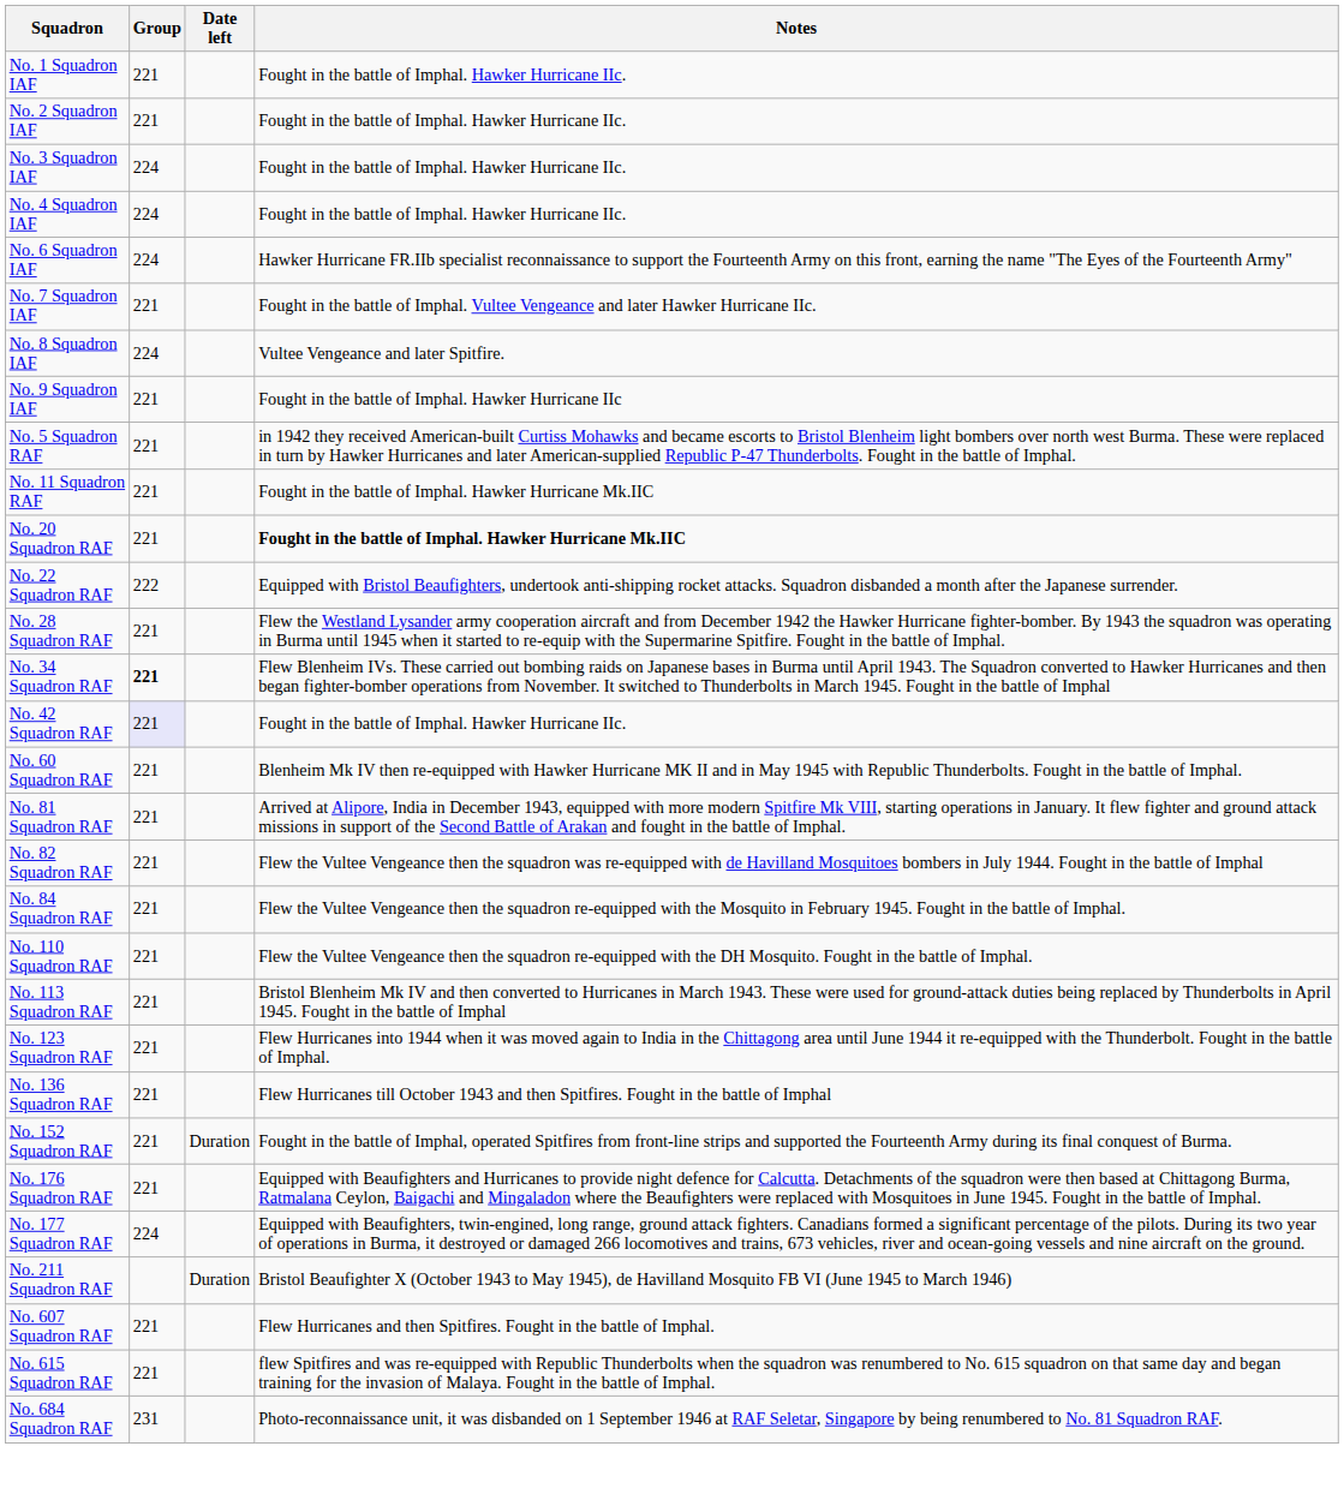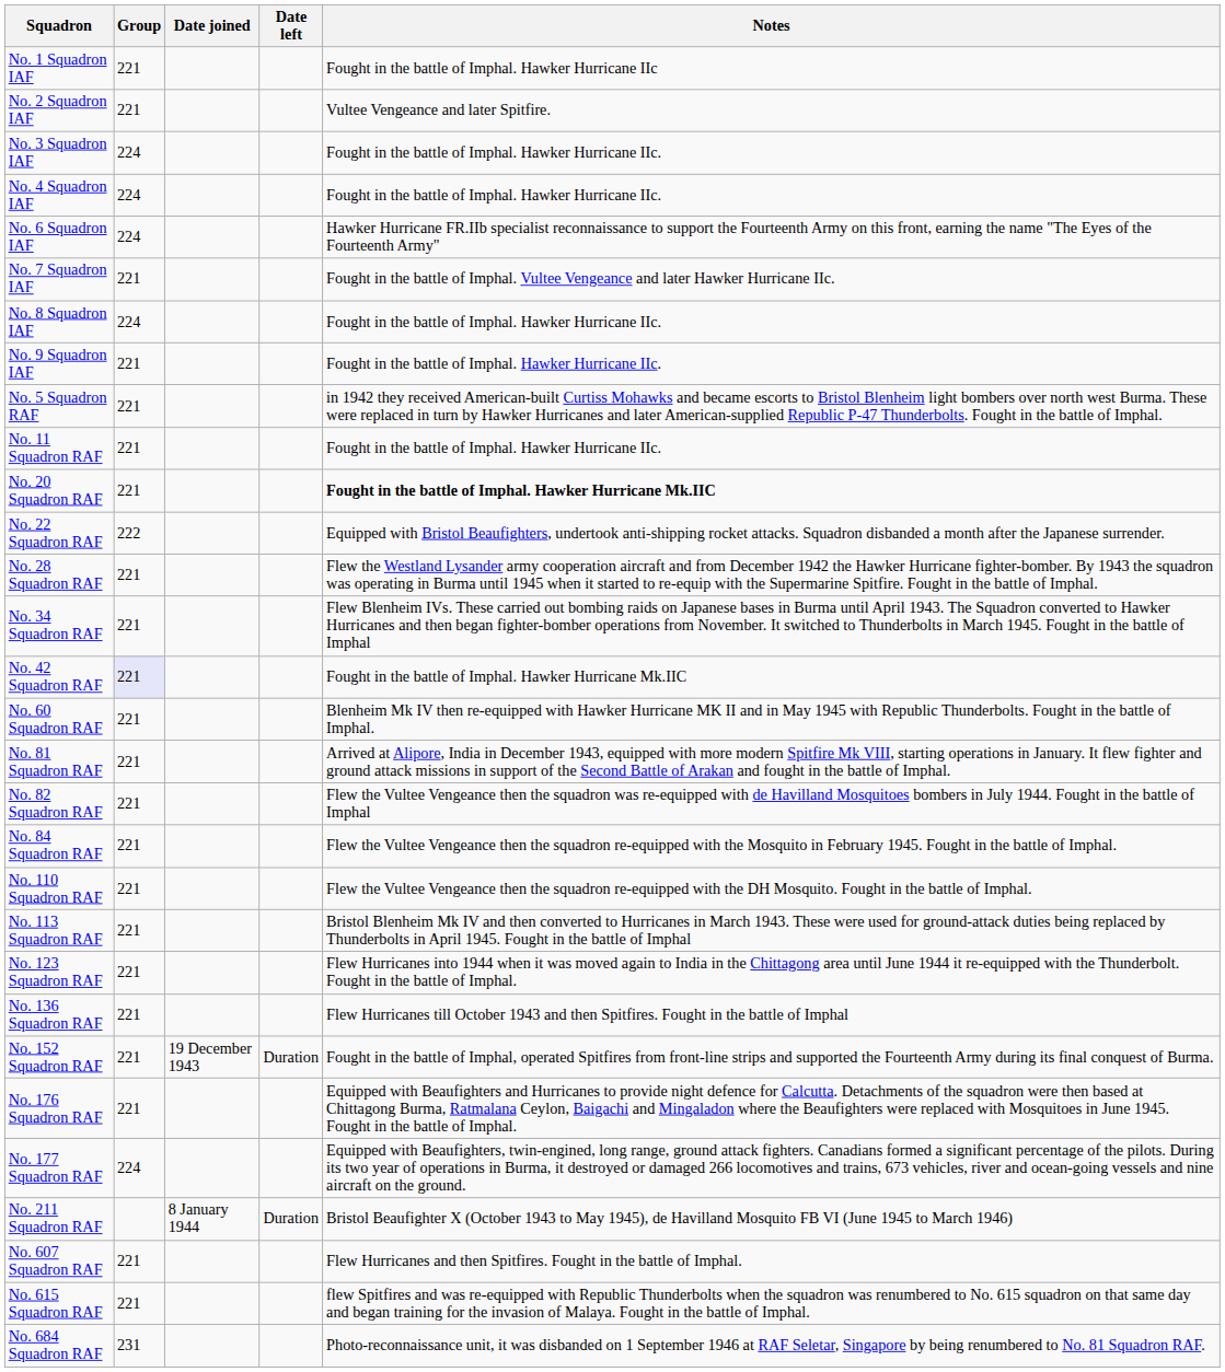 <table class="wikitable">
 <tr>
 <th>Squadron</th>
 <th>Group</th>
+<th>Date joined</th>
 <th>Date left</th>
 <th>Notes</th>
 </tr>
 <tr>
 <td><a href='#'>No. 1 Squadron IAF</a></td>
 <td>221</td>
 <td></td>
-<td>Fought in the battle of Imphal. <a href='#'>Hawker Hurricane IIc</a>.</td>
+<td></td>
+<td>Fought in the battle of Imphal. Hawker Hurricane IIc</td>
 </tr>
 <tr>
 <td><a href='#'>No. 2 Squadron IAF</a></td>
 <td>221</td>
 <td></td>
-<td>Fought in the battle of Imphal. Hawker Hurricane IIc.</td>
+<td></td>
+<td>Vultee Vengeance and later Spitfire.</td>
 </tr>
 <tr>
 <td><a href='#'>No. 3 Squadron IAF</a></td>
 <td>224</td>
+<td></td>
 <td></td>
 <td>Fought in the battle of Imphal. Hawker Hurricane IIc.</td>
 </tr>
 <tr>
 <td><a href='#'>No. 4 Squadron IAF</a></td>
 <td>224</td>
 <td></td>
+<td></td>
 <td>Fought in the battle of Imphal. Hawker Hurricane IIc.</td>
 </tr>
 <tr>
 <td><a href='#'>No. 6 Squadron IAF</a></td>
 <td>224</td>
+<td></td>
 <td></td>
 <td>Hawker Hurricane FR.IIb specialist reconnaissance to support the Fourteenth Army on this front, earning the name "The Eyes of the Fourteenth Army"</td>
 </tr>
 <tr>
 <td><a href='#'>No. 7 Squadron IAF</a></td>
 <td>221</td>
 <td></td>
+<td></td>
 <td>Fought in the battle of Imphal. <a href='#'>Vultee Vengeance</a> and later Hawker Hurricane IIc.</td>
 </tr>
 <tr>
 <td><a href='#'>No. 8 Squadron IAF</a></td>
 <td>224</td>
 <td></td>
-<td>Vultee Vengeance and later Spitfire.</td>
+<td></td>
+<td>Fought in the battle of Imphal. Hawker Hurricane IIc.</td>
 </tr>
 <tr>
 <td><a href='#'>No. 9 Squadron IAF</a></td>
 <td>221</td>
 <td></td>
-<td>Fought in the battle of Imphal. Hawker Hurricane IIc</td>
+<td></td>
+<td>Fought in the battle of Imphal. <a href='#'>Hawker Hurricane IIc</a>.</td>
 </tr>
 <tr>
 <td><a href='#'>No. 5 Squadron RAF</a></td>
 <td>221</td>
+<td></td>
 <td></td>
 <td>in 1942 they received American-built <a href='#'>Curtiss Mohawks</a> and became escorts to <a href='#'>Bristol Blenheim</a> light bombers over north west Burma. These were replaced in turn by Hawker Hurricanes and later American-supplied <a href='#'>Republic P-47 Thunderbolts</a>. Fought in the battle of Imphal.</td>
 </tr>
 <tr>
 <td><a href='#'>No. 11 Squadron RAF</a></td>
 <td>221</td>
 <td></td>
-<td>Fought in the battle of Imphal. Hawker Hurricane Mk.IIC</td>
+<td></td>
+<td>Fought in the battle of Imphal. Hawker Hurricane IIc.</td>
 </tr>
 <tr>
 <td><a href='#'>No. 20 Squadron RAF</a></td>
 <td>221</td>
+<td></td>
 <td></td>
 <td><strong>Fought in the battle of Imphal. Hawker Hurricane Mk.IIC</strong></td>
 </tr>
 <tr>
 <td><a href='#'>No. 22 Squadron RAF</a></td>
 <td>222</td>
 <td></td>
+<td></td>
 <td>Equipped with <a href='#'>Bristol Beaufighters</a>, undertook anti-shipping rocket attacks. Squadron disbanded a month after the Japanese surrender.</td>
 </tr>
 <tr>
 <td><a href='#'>No. 28 Squadron RAF</a></td>
 <td>221</td>
 <td></td>
+<td></td>
 <td>Flew the <a href='#'>Westland Lysander</a> army cooperation aircraft and from December 1942 the Hawker Hurricane fighter-bomber. By 1943 the squadron was operating in Burma until 1945 when it started to re-equip with the Supermarine Spitfire.  Fought in the battle of Imphal.</td>
 </tr>
 <tr>
 <td><a href='#'>No. 34 Squadron RAF</a></td>
-<td><strong>221</strong></td>
+<td>221</td>
+<td></td>
 <td></td>
 <td>Flew Blenheim IVs. These carried out bombing raids on Japanese bases in Burma until April 1943. The Squadron converted to Hawker Hurricanes and then began fighter-bomber operations from November. It switched to Thunderbolts in March 1945. Fought in the battle of Imphal</td>
 </tr>
 <tr>
 <td><a href='#'>No. 42 Squadron RAF</a></td>
 <td style="background: lavender;">221</td>
 <td></td>
-<td>Fought in the battle of Imphal. Hawker Hurricane IIc.</td>
+<td></td>
+<td>Fought in the battle of Imphal. Hawker Hurricane Mk.IIC</td>
 </tr>
 <tr>
 <td><a href='#'>No. 60 Squadron RAF</a></td>
 <td>221</td>
+<td></td>
 <td></td>
 <td>Blenheim Mk IV then re-equipped with Hawker Hurricane MK II and in May 1945 with Republic Thunderbolts. Fought in the battle of Imphal.</td>
 </tr>
 <tr>
 <td><a href='#'>No. 81 Squadron RAF</a></td>
 <td>221</td>
 <td></td>
+<td></td>
 <td>Arrived at <a href='#'>Alipore</a>, India in December 1943, equipped with more modern <a href='#'>Spitfire Mk VIII</a>, starting operations in January. It flew fighter and ground attack missions in support of the <a href='#'>Second Battle of Arakan</a> and fought in the battle of Imphal.</td>
 </tr>
 <tr>
 <td><a href='#'>No. 82 Squadron RAF</a></td>
 <td>221</td>
+<td></td>
 <td></td>
 <td>Flew the Vultee Vengeance then the squadron was re-equipped with <a href='#'>de Havilland Mosquitoes</a> bombers in July 1944. Fought in the battle of Imphal</td>
 </tr>
 <tr>
 <td><a href='#'>No. 84 Squadron RAF</a></td>
 <td>221</td>
 <td></td>
+<td></td>
 <td>Flew the Vultee Vengeance then the squadron re-equipped with the Mosquito in February 1945. Fought in the battle of Imphal.</td>
 </tr>
 <tr>
 <td><a href='#'>No. 110 Squadron RAF</a></td>
 <td>221</td>
+<td></td>
 <td></td>
 <td>Flew the Vultee Vengeance then the squadron re-equipped with the DH Mosquito. Fought in the battle of Imphal.</td>
 </tr>
 <tr>
 <td><a href='#'>No. 113 Squadron RAF</a></td>
 <td>221</td>
 <td></td>
+<td></td>
 <td>Bristol Blenheim Mk IV and then converted to Hurricanes in March 1943. These were used for ground-attack duties being replaced by Thunderbolts in April 1945. Fought in the battle of Imphal</td>
 </tr>
 <tr>
 <td><a href='#'>No. 123 Squadron RAF</a></td>
 <td>221</td>
+<td></td>
 <td></td>
 <td>Flew Hurricanes into 1944 when it was moved again to India in the <a href='#'>Chittagong</a> area until June 1944 it re-equipped with the Thunderbolt. Fought in the battle of Imphal.</td>
 </tr>
 <tr>
 <td><a href='#'>No. 136 Squadron RAF</a></td>
 <td>221</td>
 <td></td>
+<td></td>
 <td>Flew Hurricanes till October 1943 and then Spitfires. Fought in the battle of Imphal</td>
 </tr>
 <tr>
 <td><a href='#'>No. 152 Squadron RAF</a></td>
 <td>221</td>
+<td>19 December 1943</td>
 <td>Duration</td>
 <td>Fought in the battle of Imphal, operated Spitfires from front-line strips and supported the Fourteenth Army during its final conquest of Burma.</td>
 </tr>
 <tr>
 <td><a href='#'>No. 176 Squadron RAF</a></td>
 <td>221</td>
 <td></td>
+<td></td>
 <td>Equipped with Beaufighters and Hurricanes to provide night defence for <a href='#'>Calcutta</a>. Detachments of the squadron were then based at Chittagong Burma, <a href='#'>Ratmalana</a> Ceylon, <a href='#'>Baigachi</a> and <a href='#'>Mingaladon</a> where the Beaufighters were replaced with Mosquitoes in June 1945. Fought in the battle of Imphal.</td>
 </tr>
 <tr>
 <td><a href='#'>No. 177 Squadron RAF</a></td>
 <td>224</td>
 <td></td>
+<td></td>
 <td>Equipped with Beaufighters, twin-engined, long range, ground attack fighters. Canadians formed a significant percentage of the pilots. During its two year of operations in Burma, it destroyed or damaged 266 locomotives and trains,  673 vehicles, river and ocean-going vessels and nine aircraft on the ground.</td>
 </tr>
 <tr>
 <td><a href='#'>No. 211 Squadron RAF</a></td>
 <td></td>
+<td>8 January 1944</td>
 <td>Duration</td>
 <td>Bristol Beaufighter X (October 1943 to May 1945), de Havilland Mosquito FB VI (June 1945 to March 1946)</td>
 </tr>
 <tr>
 <td><a href='#'>No. 607 Squadron RAF</a></td>
 <td>221</td>
 <td></td>
+<td></td>
 <td>Flew Hurricanes and then Spitfires. Fought in the battle of Imphal.</td>
 </tr>
 <tr>
 <td><a href='#'>No. 615 Squadron RAF</a></td>
 <td>221</td>
+<td></td>
 <td></td>
 <td>flew Spitfires and was re-equipped with Republic Thunderbolts when the squadron was renumbered to No. 615 squadron on that same day and began training for the invasion of Malaya. Fought in the battle of Imphal.</td>
 </tr>
 <tr>
 <td><a href='#'>No. 684 Squadron RAF</a></td>
 <td>231</td>
 <td></td>
+<td></td>
 <td>Photo-reconnaissance unit, it was disbanded on 1 September 1946 at <a href='#'>RAF Seletar</a>, <a href='#'>Singapore</a> by being renumbered to <a href='#'>No. 81 Squadron RAF</a>.</td>
 </tr>
 </table>
